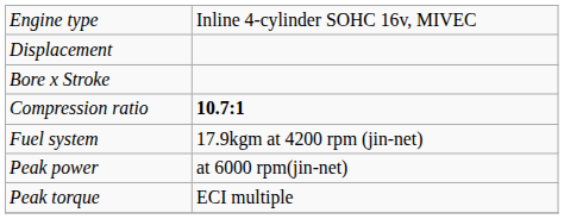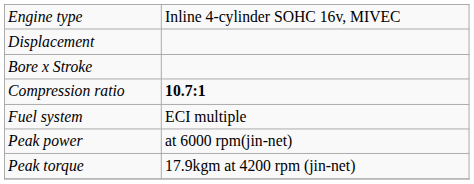 <table class="wikitable" width="30%">
 <tr>
 <td><em>Engine type</em></td>
 <td>Inline 4-cylinder SOHC 16v, MIVEC</td>
 </tr>
 <tr>
 <td><em>Displacement</em></td>
 <td></td>
 </tr>
 <tr>
 <td><em>Bore x Stroke</em></td>
 <td></td>
 </tr>
 <tr>
 <td><em>Compression ratio</em></td>
 <td><strong>10.7:1</strong></td>
 </tr>
 <tr>
 <td><em>Fuel system</em></td>
-<td>17.9kgm at 4200 rpm (jin-net)</td>
+<td>ECI multiple</td>
 </tr>
 <tr>
 <td><em>Peak power</em></td>
 <td> at 6000 rpm(jin-net)</td>
 </tr>
 <tr>
 <td><em>Peak torque</em></td>
-<td>ECI multiple</td>
+<td>17.9kgm at 4200 rpm (jin-net)</td>
 </tr>
 <tr>
 </tr>
 </table>
